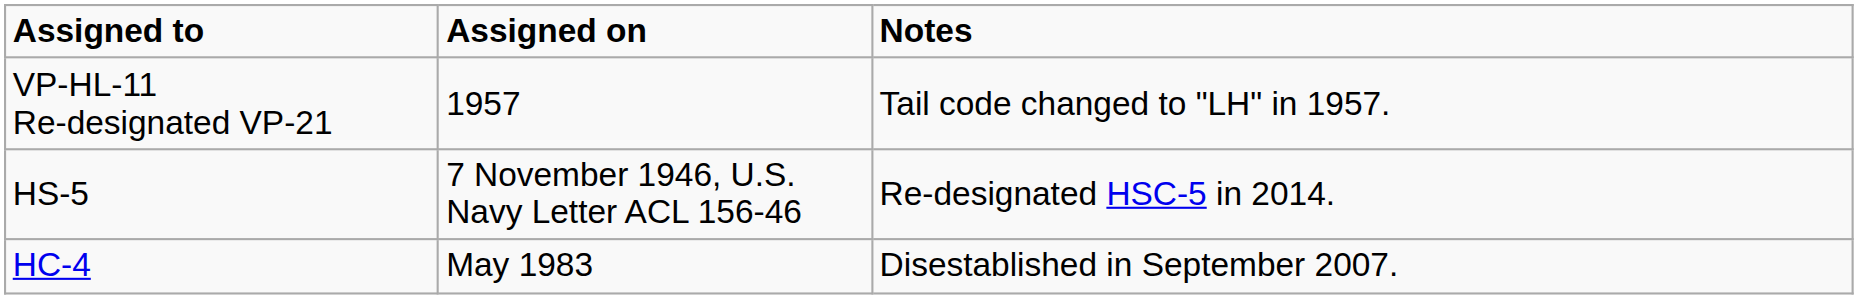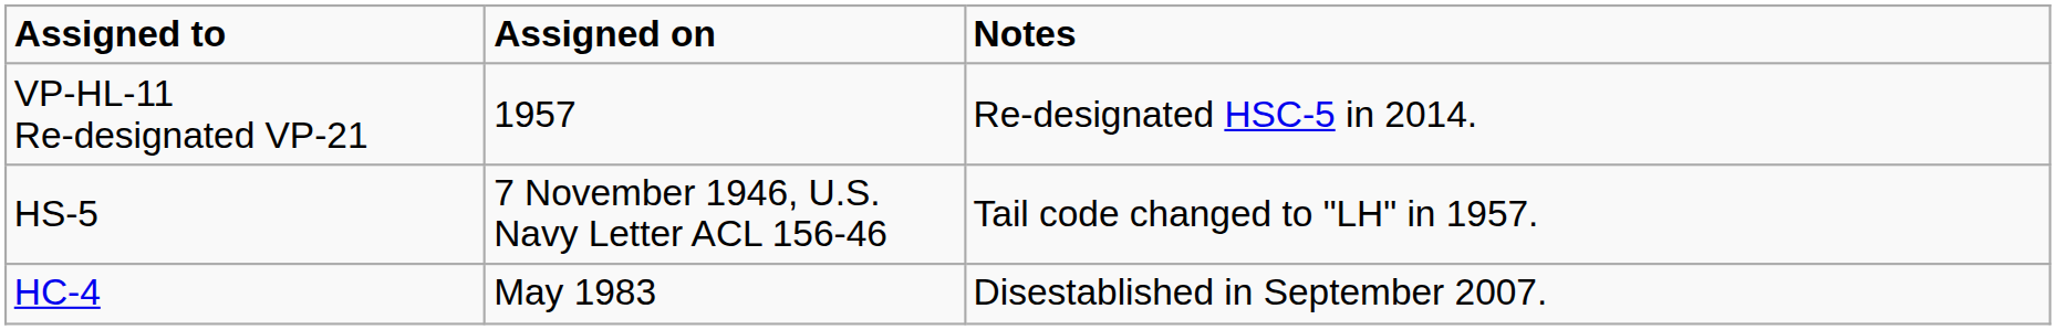 <table class="wikitable" style="width: 70%;">
 <tr>
 <td style="width: 200px;"><strong>Assigned to</strong></td>
 <td style="width: 200px;"><strong>Assigned on</strong></td>
 <td><strong>Notes</strong></td>
 </tr>
 <tr>
 <td>VP-HL-11<br>Re-designated VP-21</td>
 <td>1957</td>
-<td>Tail code changed to "LH" in 1957.</td>
+<td>Re-designated <a href='#'>HSC-5</a> in 2014.</td>
 </tr>
 <tr>
 <td>HS-5</td>
 <td>7 November 1946, U.S. Navy Letter ACL 156-46</td>
-<td>Re-designated <a href='#'>HSC-5</a> in 2014.</td>
+<td>Tail code changed to "LH" in 1957.</td>
 </tr>
 <tr>
 <td><a href='#'>HC-4</a></td>
 <td>May 1983</td>
 <td>Disestablished in September 2007.</td>
 </tr>
 </table>
